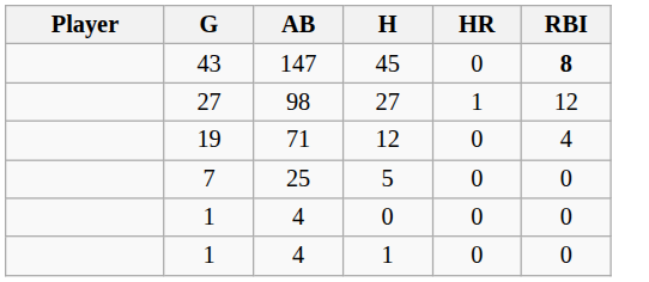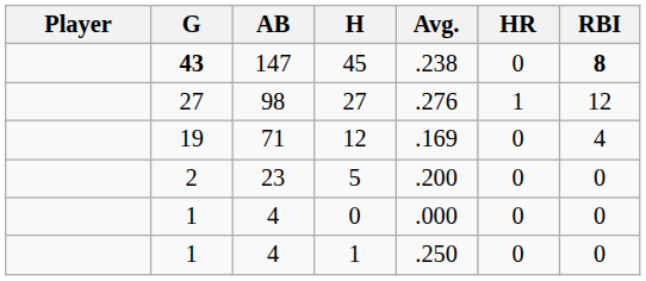 <table class="wikitable sortable">
 <tr>
 <th bgcolor="#DDDDFF" width="16%">Player</th>
 <th bgcolor="#DDDDFF" width="9%">G</th>
 <th bgcolor="#DDDDFF" width="9%">AB</th>
 <th bgcolor="#DDDDFF" width="9%">H</th>
+<th bgcolor="#DDDDFF" width="9%">Avg.</th>
 <th bgcolor="#DDDDFF" width="9%">HR</th>
 <th bgcolor="#DDDDFF" width="9%">RBI</th>
 </tr>
 <tr align="center">
 <td></td>
-<td>43</td>
+<td><strong>43</strong></td>
 <td>147</td>
 <td>45</td>
+<td>.238</td>
 <td>0</td>
 <td><strong>8</strong></td>
 </tr>
 <tr align="center">
 <td></td>
 <td>27</td>
 <td>98</td>
 <td>27</td>
+<td>.276</td>
 <td>1</td>
 <td>12</td>
 </tr>
 <tr align="center">
 <td></td>
 <td>19</td>
 <td>71</td>
 <td>12</td>
+<td>.169</td>
 <td>0</td>
 <td>4</td>
 </tr>
 <tr align="center">
 <td></td>
-<td>7</td>
-<td>25</td>
+<td>2</td>
+<td>23</td>
 <td>5</td>
+<td>.200</td>
 <td>0</td>
 <td>0</td>
 </tr>
 <tr align="center">
 <td></td>
 <td>1</td>
 <td>4</td>
 <td>0</td>
+<td>.000</td>
 <td>0</td>
 <td>0</td>
 </tr>
 <tr align="center">
 <td></td>
 <td>1</td>
 <td>4</td>
 <td>1</td>
+<td>.250</td>
 <td>0</td>
 <td>0</td>
 </tr>
 </table>
